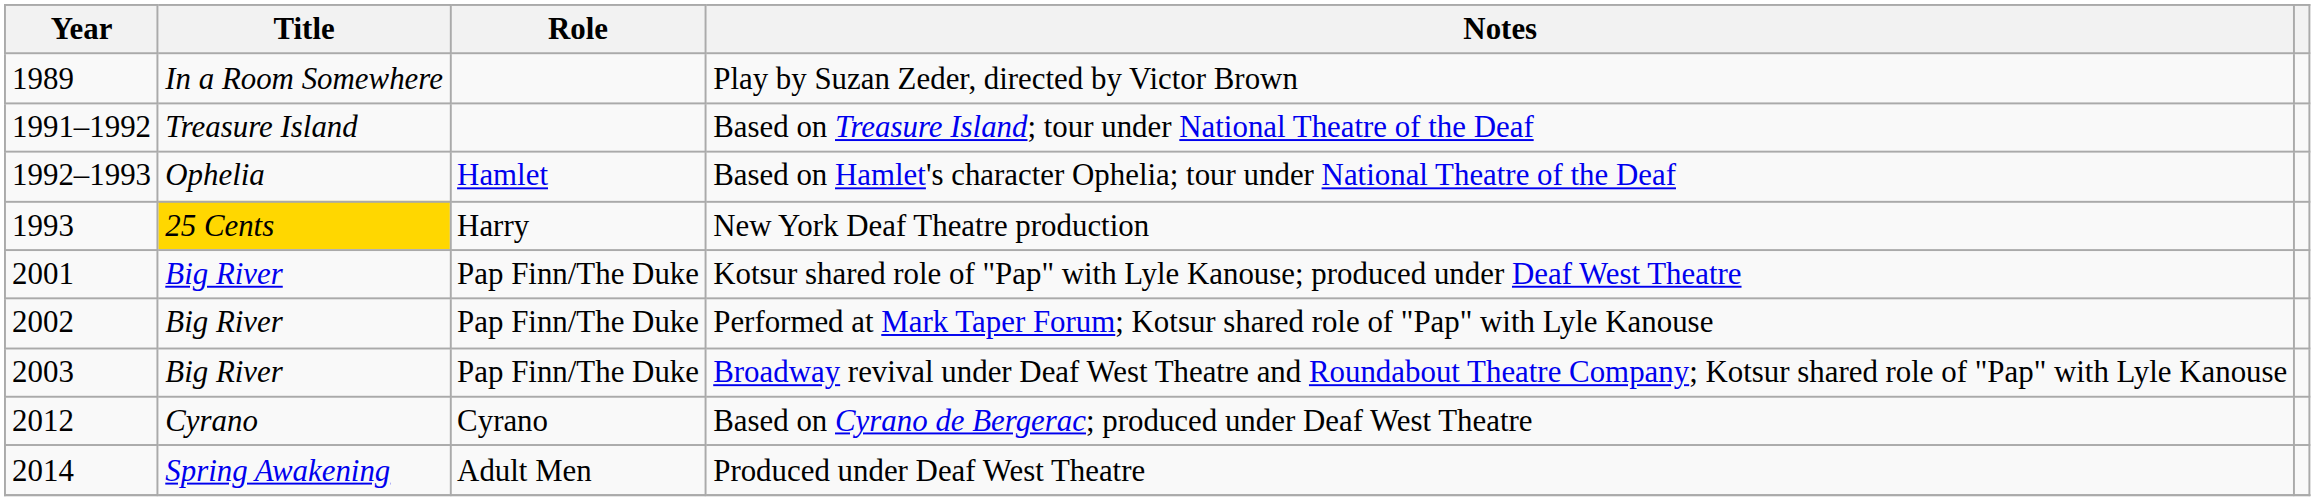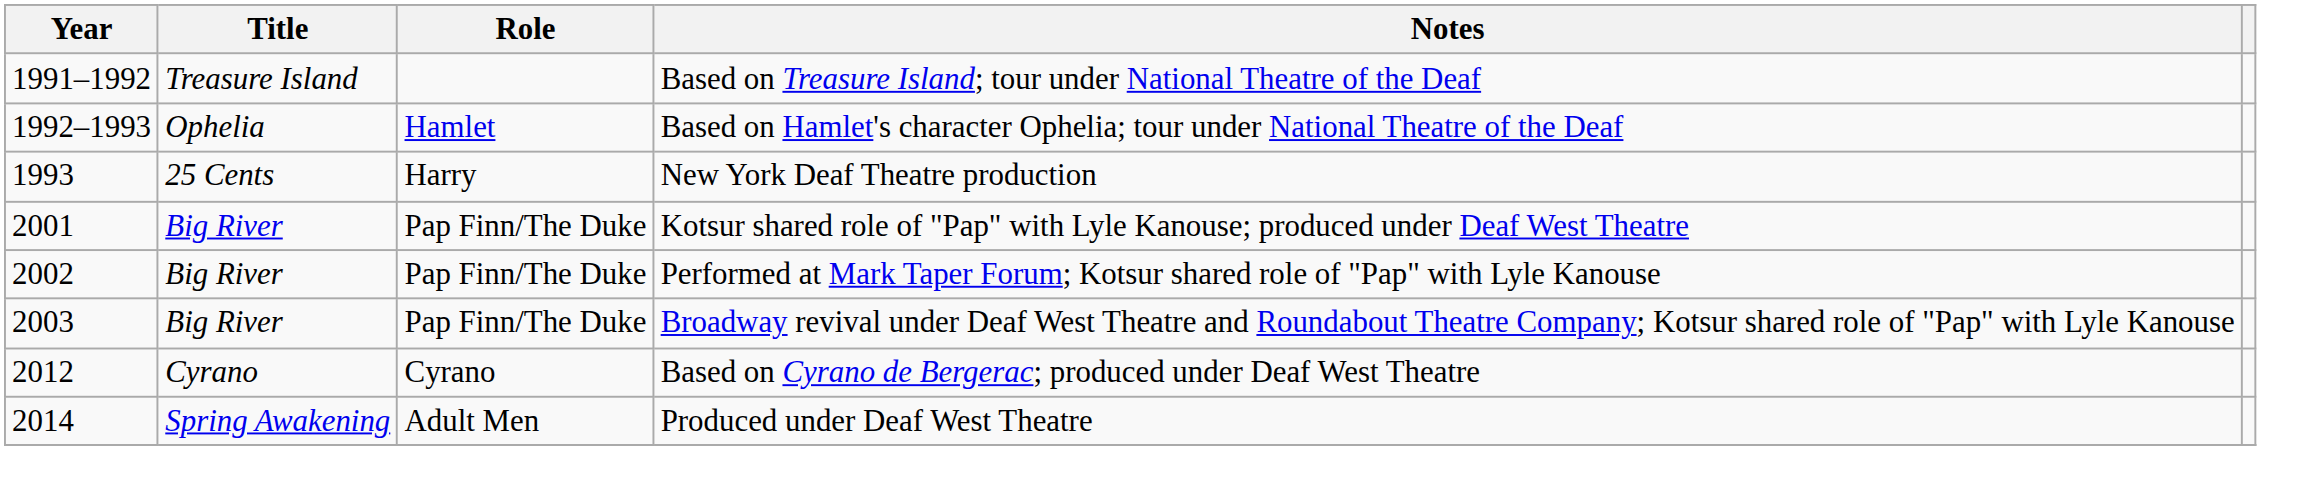 <table class="wikitable sortable">
 <tr>
 <th>Year</th>
 <th>Title</th>
 <th>Role</th>
 <th scope="col" class="unsortable">Notes</th>
 <th scope="col" class="unsortable"></th>
-</tr>
-<tr>
-<td>1989</td>
-<td><em>In a Room Somewhere</em></td>
-<td></td>
-<td>Play by Suzan Zeder, directed by Victor Brown</td>
-<td style="text-align:center;"></td>
 </tr>
 <tr>
 <td>1991–1992</td>
 <td><em>Treasure Island</em></td>
 <td></td>
 <td>Based on <em><a href='#'>Treasure Island</a></em>; tour under <a href='#'>National Theatre of the Deaf</a></td>
 <td style="text-align:center;"></td>
 </tr>
 <tr>
 <td>1992–1993</td>
 <td><em>Ophelia</em></td>
 <td><a href='#'>Hamlet</a></td>
 <td>Based on <a href='#'>Hamlet</a>'s character Ophelia; tour under <a href='#'>National Theatre of the Deaf</a></td>
 <td style="text-align:center;"></td>
 </tr>
 <tr>
 <td>1993</td>
-<td style="background: gold;"><em>25 Cents</em></td>
+<td><em>25 Cents</em></td>
 <td>Harry</td>
 <td>New York Deaf Theatre production</td>
 <td style="text-align:center;"></td>
 </tr>
 <tr>
 <td>2001</td>
 <td><em><a href='#'>Big River</a></em></td>
 <td>Pap Finn/The Duke</td>
 <td>Kotsur shared role of "Pap" with Lyle Kanouse; produced under <a href='#'>Deaf West Theatre</a></td>
 <td style="text-align:center;"></td>
 </tr>
 <tr>
 <td>2002</td>
 <td><em>Big River</em></td>
 <td>Pap Finn/The Duke</td>
 <td>Performed at <a href='#'>Mark Taper Forum</a>; Kotsur shared role of "Pap" with Lyle Kanouse</td>
 <td style="text-align:center;"></td>
 </tr>
 <tr>
 <td>2003</td>
 <td><em>Big River</em></td>
 <td>Pap Finn/The Duke</td>
 <td><a href='#'>Broadway</a> revival under Deaf West Theatre and <a href='#'>Roundabout Theatre Company</a>; Kotsur shared role of "Pap" with Lyle Kanouse</td>
 <td style="text-align:center;"></td>
 </tr>
 <tr>
 <td>2012</td>
 <td><em>Cyrano</em></td>
 <td>Cyrano</td>
 <td>Based on <em><a href='#'>Cyrano de Bergerac</a></em>; produced under Deaf West Theatre</td>
 <td style="text-align:center;"></td>
 </tr>
 <tr>
 <td>2014</td>
 <td><em><a href='#'>Spring Awakening</a></em></td>
 <td>Adult Men</td>
 <td>Produced under Deaf West Theatre</td>
 <td style="text-align:center;"></td>
 </tr>
 <tr>
 </tr>
 </table>
